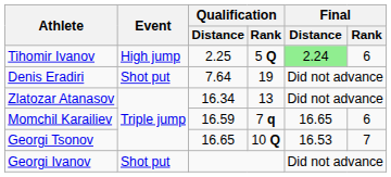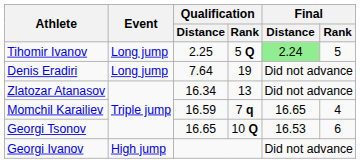 <table class="wikitable" style="font-size:90%">
 <tr>
 <th rowspan=2>Athlete</th>
 <th rowspan=2>Event</th>
 <th colspan=2>Qualification</th>
 <th colspan=2>Final</th>
 </tr>
 <tr style="font-size:95%">
 <th>Distance</th>
 <th>Rank</th>
 <th>Distance</th>
 <th>Rank</th>
 </tr>
 <tr align=center>
 <td align=left><a href='#'>Tihomir Ivanov</a></td>
-<td style="text-align:left;"><a href='#'>High jump</a></td>
+<td style="text-align:left;"><a href='#'>Long jump</a></td>
 <td>2.25</td>
 <td>5 <strong>Q</strong></td>
 <td style="background: lightgreen;">2.24</td>
-<td>6</td>
+<td>5</td>
 </tr>
 <tr align=center>
 <td align=left><a href='#'>Denis Eradiri</a></td>
-<td style="text-align:left;"><a href='#'>Shot put</a></td>
+<td style="text-align:left;"><a href='#'>Long jump</a></td>
 <td>7.64</td>
 <td>19</td>
 <td colspan=2>Did not advance</td>
 </tr>
 <tr align=center>
 <td align=left><a href='#'>Zlatozar Atanasov</a></td>
 <td style="text-align:left;" rowspan=3><a href='#'>Triple jump</a></td>
 <td>16.34</td>
 <td>13</td>
 <td colspan=2>Did not advance</td>
 </tr>
 <tr align=center>
 <td align=left><a href='#'>Momchil Karailiev</a></td>
 <td>16.59</td>
 <td>7 <strong>q</strong></td>
 <td>16.65</td>
-<td>6</td>
+<td>4</td>
 </tr>
 <tr align=center>
 <td align=left><a href='#'>Georgi Tsonov</a></td>
 <td>16.65</td>
 <td>10 <strong>Q</strong></td>
 <td>16.53 <strong></strong></td>
-<td>7</td>
+<td>6</td>
 </tr>
 <tr align=center>
 <td align=left><a href='#'>Georgi Ivanov</a></td>
-<td style="text-align:left;"><a href='#'>Shot put</a></td>
+<td style="text-align:left;"><a href='#'>High jump</a></td>
 <td colspan=2></td>
 <td colspan=2>Did not advance</td>
 </tr>
 </table>
